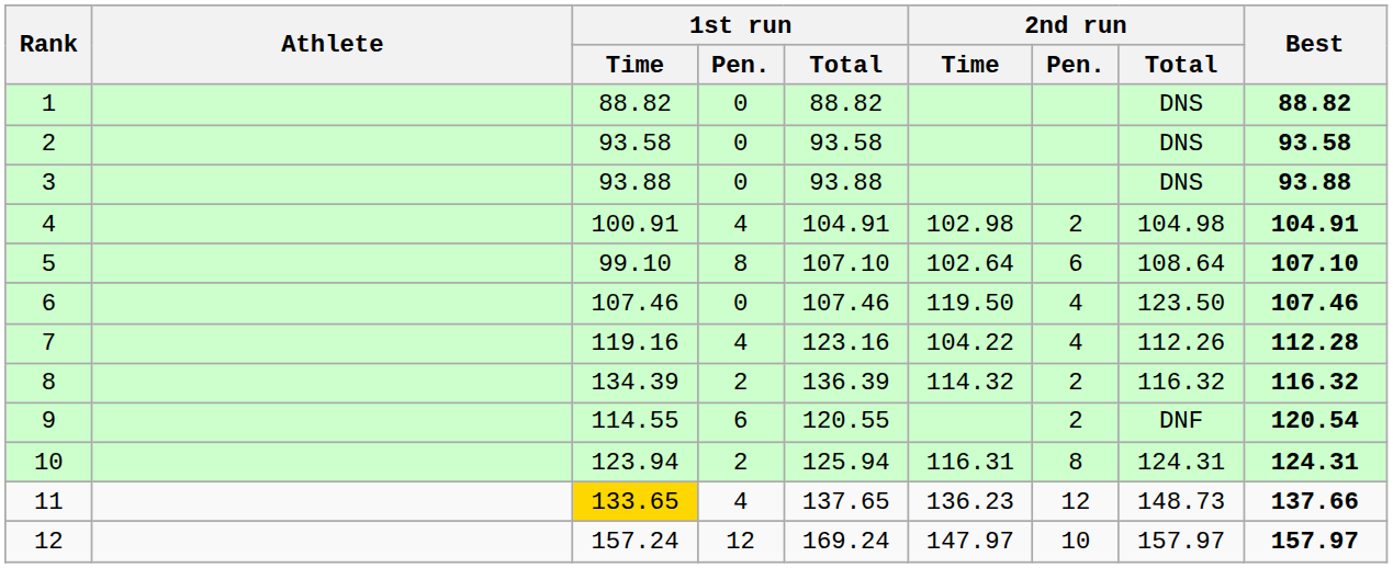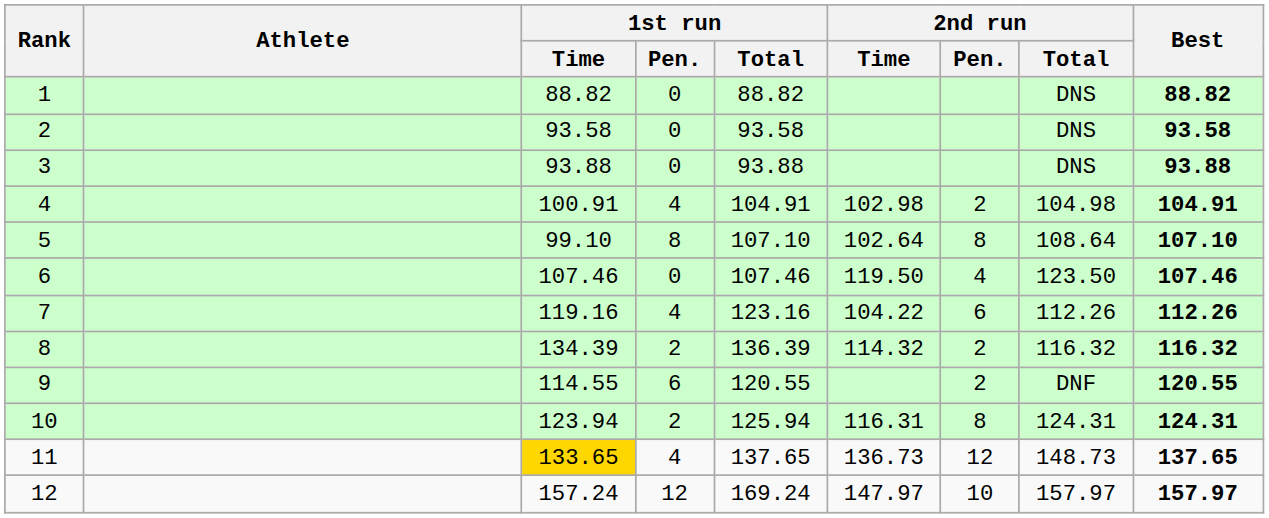 <table class=wikitable style="text-align:center">
 <tr>
 <th rowspan=2 width=40>Rank</th>
 <th rowspan=2 width=250>Athlete</th>
 <th colspan=3>1st run</th>
 <th colspan=3>2nd run</th>
 <th rowspan=2 width=70>Best</th>
 </tr>
 <tr>
 <th width=60>Time</th>
 <th width=40>Pen.</th>
 <th width=60>Total</th>
 <th width=60>Time</th>
 <th width=40>Pen.</th>
 <th width=60>Total</th>
 </tr>
 <tr bgcolor="ccffcc">
 <td>1</td>
 <td align=left></td>
 <td>88.82</td>
 <td>0</td>
 <td>88.82</td>
 <td></td>
 <td></td>
 <td>DNS</td>
 <td><strong>88.82</strong></td>
 </tr>
 <tr bgcolor="ccffcc">
 <td>2</td>
 <td align=left></td>
 <td>93.58</td>
 <td>0</td>
 <td>93.58</td>
 <td></td>
 <td></td>
 <td>DNS</td>
 <td><strong>93.58</strong></td>
 </tr>
 <tr bgcolor="ccffcc">
 <td>3</td>
 <td align=left></td>
 <td>93.88</td>
 <td>0</td>
 <td>93.88</td>
 <td></td>
 <td></td>
 <td>DNS</td>
 <td><strong>93.88</strong></td>
 </tr>
 <tr bgcolor="ccffcc">
 <td>4</td>
 <td align=left></td>
 <td>100.91</td>
 <td>4</td>
 <td>104.91</td>
 <td>102.98</td>
 <td>2</td>
 <td>104.98</td>
 <td><strong>104.91</strong></td>
 </tr>
 <tr bgcolor="ccffcc">
 <td>5</td>
 <td align=left></td>
 <td>99.10</td>
 <td>8</td>
 <td>107.10</td>
 <td>102.64</td>
-<td>6</td>
+<td>8</td>
 <td>108.64</td>
 <td><strong>107.10</strong></td>
 </tr>
 <tr bgcolor="ccffcc">
 <td>6</td>
 <td align=left></td>
 <td>107.46</td>
 <td>0</td>
 <td>107.46</td>
 <td>119.50</td>
 <td>4</td>
 <td>123.50</td>
 <td><strong>107.46</strong></td>
 </tr>
 <tr bgcolor="ccffcc">
 <td>7</td>
 <td align=left></td>
 <td>119.16</td>
 <td>4</td>
 <td>123.16</td>
 <td>104.22</td>
-<td>4</td>
+<td>6</td>
 <td>112.26</td>
-<td><strong>112.28</strong></td>
+<td><strong>112.26</strong></td>
 </tr>
 <tr bgcolor="ccffcc">
 <td>8</td>
 <td align=left></td>
 <td>134.39</td>
 <td>2</td>
 <td>136.39</td>
 <td>114.32</td>
 <td>2</td>
 <td>116.32</td>
 <td><strong>116.32</strong></td>
 </tr>
 <tr bgcolor="ccffcc">
 <td>9</td>
 <td align=left></td>
 <td>114.55</td>
 <td>6</td>
 <td>120.55</td>
 <td></td>
 <td>2</td>
 <td>DNF</td>
-<td><strong>120.54</strong></td>
+<td><strong>120.55</strong></td>
 </tr>
 <tr bgcolor="ccffcc">
 <td>10</td>
 <td align=left></td>
 <td>123.94</td>
 <td>2</td>
 <td>125.94</td>
 <td>116.31</td>
 <td>8</td>
 <td>124.31</td>
 <td><strong>124.31</strong></td>
 </tr>
 <tr>
 <td>11</td>
 <td align=left></td>
 <td style="background: gold;">133.65</td>
 <td>4</td>
 <td>137.65</td>
-<td>136.23</td>
+<td>136.73</td>
 <td>12</td>
 <td>148.73</td>
-<td><strong>137.66</strong></td>
+<td><strong>137.65</strong></td>
 </tr>
 <tr>
 <td>12</td>
 <td align=left></td>
 <td>157.24</td>
 <td>12</td>
 <td>169.24</td>
 <td>147.97</td>
 <td>10</td>
 <td>157.97</td>
 <td><strong>157.97</strong></td>
 </tr>
 </table>
